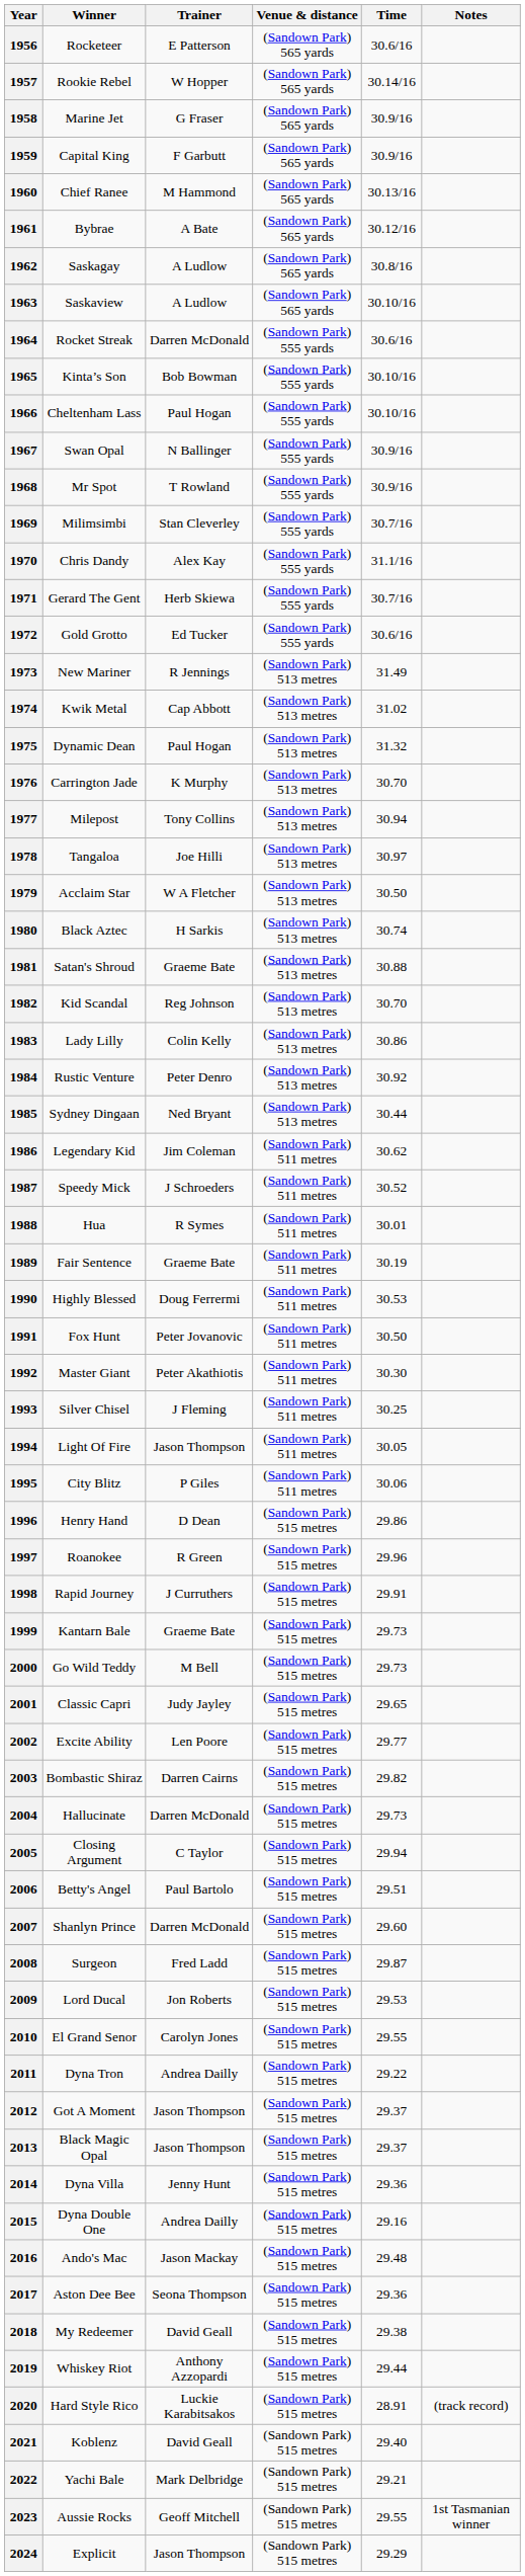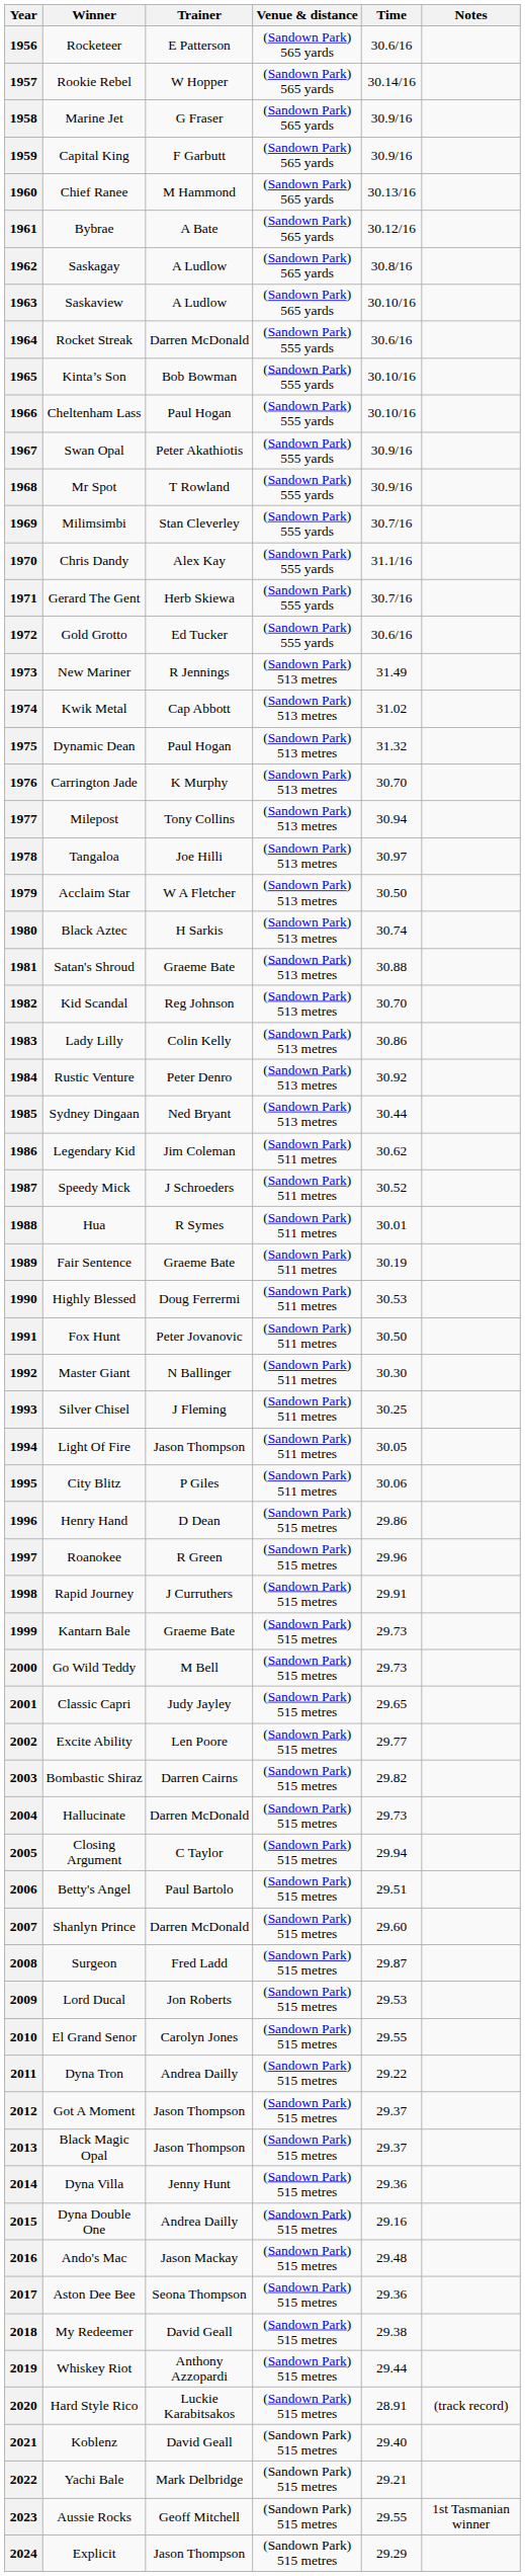 <table class="wikitable" style="text-align:center">
 <tr>
 <th width=50>Year</th>
 <th width=200>Winner</th>
 <th width=200>Trainer</th>
 <th width=250>Venue & distance</th>
 <th width=80>Time</th>
 <th width=200>Notes</th>
 </tr>
 <tr>
 <th>1956</th>
 <td>Rocketeer</td>
 <td>E Patterson</td>
 <td>(<a href='#'>Sandown Park</a>) 565 yards</td>
 <td>30.6/16</td>
 <td></td>
 </tr>
 <tr>
 <th>1957</th>
 <td>Rookie Rebel</td>
 <td>W Hopper</td>
 <td>(<a href='#'>Sandown Park</a>) 565 yards</td>
 <td>30.14/16</td>
 <td></td>
 </tr>
 <tr>
 <th>1958</th>
 <td>Marine Jet</td>
 <td>G Fraser</td>
 <td>(<a href='#'>Sandown Park</a>) 565 yards</td>
 <td>30.9/16</td>
 <td></td>
 </tr>
 <tr>
 <th>1959</th>
 <td>Capital King</td>
 <td>F Garbutt</td>
 <td>(<a href='#'>Sandown Park</a>) 565 yards</td>
 <td>30.9/16</td>
 <td></td>
 </tr>
 <tr>
 <th>1960</th>
 <td>Chief Ranee</td>
 <td>M Hammond</td>
 <td>(<a href='#'>Sandown Park</a>) 565 yards</td>
 <td>30.13/16</td>
 <td></td>
 </tr>
 <tr>
 <th>1961</th>
 <td>Bybrae</td>
 <td>A Bate</td>
 <td>(<a href='#'>Sandown Park</a>) 565 yards</td>
 <td>30.12/16</td>
 <td></td>
 </tr>
 <tr>
 <th>1962</th>
 <td>Saskagay</td>
 <td>A Ludlow</td>
 <td>(<a href='#'>Sandown Park</a>) 565 yards</td>
 <td>30.8/16</td>
 <td></td>
 </tr>
 <tr>
 <th>1963</th>
 <td>Saskaview</td>
 <td>A Ludlow</td>
 <td>(<a href='#'>Sandown Park</a>) 565 yards</td>
 <td>30.10/16</td>
 <td></td>
 </tr>
 <tr>
 <th>1964</th>
 <td>Rocket Streak</td>
 <td>Darren McDonald</td>
 <td>(<a href='#'>Sandown Park</a>) 555 yards</td>
 <td>30.6/16</td>
 <td></td>
 </tr>
 <tr>
 <th>1965</th>
 <td>Kinta’s Son</td>
 <td>Bob Bowman</td>
 <td>(<a href='#'>Sandown Park</a>) 555 yards</td>
 <td>30.10/16</td>
 <td></td>
 </tr>
 <tr>
 <th>1966</th>
 <td>Cheltenham Lass</td>
 <td>Paul Hogan</td>
 <td>(<a href='#'>Sandown Park</a>) 555 yards</td>
 <td>30.10/16</td>
 <td></td>
 </tr>
 <tr>
 <th>1967</th>
 <td>Swan Opal</td>
-<td>N Ballinger</td>
+<td>Peter Akathiotis</td>
 <td>(<a href='#'>Sandown Park</a>) 555 yards</td>
 <td>30.9/16</td>
 <td></td>
 </tr>
 <tr>
 <th>1968</th>
 <td>Mr Spot</td>
 <td>T Rowland</td>
 <td>(<a href='#'>Sandown Park</a>) 555 yards</td>
 <td>30.9/16</td>
 <td></td>
 </tr>
 <tr>
 <th>1969</th>
 <td>Milimsimbi</td>
 <td>Stan Cleverley</td>
 <td>(<a href='#'>Sandown Park</a>) 555 yards</td>
 <td>30.7/16</td>
 <td></td>
 </tr>
 <tr>
 <th>1970</th>
 <td>Chris Dandy</td>
 <td>Alex Kay</td>
 <td>(<a href='#'>Sandown Park</a>) 555 yards</td>
 <td>31.1/16</td>
 <td></td>
 </tr>
 <tr>
 <th>1971</th>
 <td>Gerard The Gent</td>
 <td>Herb Skiewa</td>
 <td>(<a href='#'>Sandown Park</a>) 555 yards</td>
 <td>30.7/16</td>
 <td></td>
 </tr>
 <tr>
 <th>1972</th>
 <td>Gold Grotto</td>
 <td>Ed Tucker</td>
 <td>(<a href='#'>Sandown Park</a>) 555 yards</td>
 <td>30.6/16</td>
 <td></td>
 </tr>
 <tr>
 <th>1973</th>
 <td>New Mariner</td>
 <td>R Jennings</td>
 <td>(<a href='#'>Sandown Park</a>) 513 metres</td>
 <td>31.49</td>
 <td></td>
 </tr>
 <tr>
 <th>1974</th>
 <td>Kwik Metal</td>
 <td>Cap Abbott</td>
 <td>(<a href='#'>Sandown Park</a>) 513 metres</td>
 <td>31.02</td>
 <td></td>
 </tr>
 <tr>
 <th>1975</th>
 <td>Dynamic Dean</td>
 <td>Paul Hogan</td>
 <td>(<a href='#'>Sandown Park</a>) 513 metres</td>
 <td>31.32</td>
 <td></td>
 </tr>
 <tr>
 <th>1976</th>
 <td>Carrington Jade</td>
 <td>K Murphy</td>
 <td>(<a href='#'>Sandown Park</a>) 513 metres</td>
 <td>30.70</td>
 <td></td>
 </tr>
 <tr>
 <th>1977</th>
 <td>Milepost</td>
 <td>Tony Collins</td>
 <td>(<a href='#'>Sandown Park</a>) 513 metres</td>
 <td>30.94</td>
 <td></td>
 </tr>
 <tr>
 <th>1978</th>
 <td>Tangaloa</td>
 <td>Joe Hilli</td>
 <td>(<a href='#'>Sandown Park</a>) 513 metres</td>
 <td>30.97</td>
 <td></td>
 </tr>
 <tr>
 <th>1979</th>
 <td>Acclaim Star</td>
 <td>W A Fletcher</td>
 <td>(<a href='#'>Sandown Park</a>) 513 metres</td>
 <td>30.50</td>
 <td></td>
 </tr>
 <tr>
 <th>1980</th>
 <td>Black Aztec</td>
 <td>H Sarkis</td>
 <td>(<a href='#'>Sandown Park</a>) 513 metres</td>
 <td>30.74</td>
 <td></td>
 </tr>
 <tr>
 <th>1981</th>
 <td>Satan's Shroud</td>
 <td>Graeme Bate</td>
 <td>(<a href='#'>Sandown Park</a>) 513 metres</td>
 <td>30.88</td>
 <td></td>
 </tr>
 <tr>
 <th>1982</th>
 <td>Kid Scandal</td>
 <td>Reg Johnson</td>
 <td>(<a href='#'>Sandown Park</a>) 513 metres</td>
 <td>30.70</td>
 <td></td>
 </tr>
 <tr>
 <th>1983</th>
 <td>Lady Lilly</td>
 <td>Colin Kelly</td>
 <td>(<a href='#'>Sandown Park</a>) 513 metres</td>
 <td>30.86</td>
 <td></td>
 </tr>
 <tr>
 <th>1984</th>
 <td>Rustic Venture</td>
 <td>Peter Denro</td>
 <td>(<a href='#'>Sandown Park</a>) 513 metres</td>
 <td>30.92</td>
 <td></td>
 </tr>
 <tr>
 <th>1985</th>
 <td>Sydney Dingaan</td>
 <td>Ned Bryant</td>
 <td>(<a href='#'>Sandown Park</a>) 513 metres</td>
 <td>30.44</td>
 <td></td>
 </tr>
 <tr>
 <th>1986</th>
 <td>Legendary Kid</td>
 <td>Jim Coleman</td>
 <td>(<a href='#'>Sandown Park</a>) 511 metres</td>
 <td>30.62</td>
 <td></td>
 </tr>
 <tr>
 <th>1987</th>
 <td>Speedy Mick</td>
 <td>J Schroeders</td>
 <td>(<a href='#'>Sandown Park</a>) 511 metres</td>
 <td>30.52</td>
 <td></td>
 </tr>
 <tr>
 <th>1988</th>
 <td>Hua</td>
 <td>R Symes</td>
 <td>(<a href='#'>Sandown Park</a>) 511 metres</td>
 <td>30.01</td>
 <td></td>
 </tr>
 <tr>
 <th>1989</th>
 <td>Fair Sentence</td>
 <td>Graeme Bate</td>
 <td>(<a href='#'>Sandown Park</a>) 511 metres</td>
 <td>30.19</td>
 <td></td>
 </tr>
 <tr>
 <th>1990</th>
 <td>Highly Blessed</td>
 <td>Doug Ferrermi</td>
 <td>(<a href='#'>Sandown Park</a>) 511 metres</td>
 <td>30.53</td>
 <td></td>
 </tr>
 <tr>
 <th>1991</th>
 <td>Fox Hunt</td>
 <td>Peter Jovanovic</td>
 <td>(<a href='#'>Sandown Park</a>) 511 metres</td>
 <td>30.50</td>
 <td></td>
 </tr>
 <tr>
 <th>1992</th>
 <td>Master Giant</td>
-<td>Peter Akathiotis</td>
+<td>N Ballinger</td>
 <td>(<a href='#'>Sandown Park</a>) 511 metres</td>
 <td>30.30</td>
 <td></td>
 </tr>
 <tr>
 <th>1993</th>
 <td>Silver Chisel</td>
 <td>J Fleming</td>
 <td>(<a href='#'>Sandown Park</a>) 511 metres</td>
 <td>30.25</td>
 <td></td>
 </tr>
 <tr>
 <th>1994</th>
 <td>Light Of Fire</td>
 <td>Jason Thompson</td>
 <td>(<a href='#'>Sandown Park</a>) 511 metres</td>
 <td>30.05</td>
 <td></td>
 </tr>
 <tr>
 <th>1995</th>
 <td>City Blitz</td>
 <td>P Giles</td>
 <td>(<a href='#'>Sandown Park</a>) 511 metres</td>
 <td>30.06</td>
 <td></td>
 </tr>
 <tr>
 <th>1996</th>
 <td>Henry Hand</td>
 <td>D Dean</td>
 <td>(<a href='#'>Sandown Park</a>) 515 metres</td>
 <td>29.86</td>
 <td></td>
 </tr>
 <tr>
 <th>1997</th>
 <td>Roanokee</td>
 <td>R Green</td>
 <td>(<a href='#'>Sandown Park</a>) 515 metres</td>
 <td>29.96</td>
 <td></td>
 </tr>
 <tr>
 <th>1998</th>
 <td>Rapid Journey</td>
 <td>J Curruthers</td>
 <td>(<a href='#'>Sandown Park</a>) 515 metres</td>
 <td>29.91</td>
 <td></td>
 </tr>
 <tr>
 <th>1999</th>
 <td>Kantarn Bale</td>
 <td>Graeme Bate</td>
 <td>(<a href='#'>Sandown Park</a>) 515 metres</td>
 <td>29.73</td>
 <td></td>
 </tr>
 <tr>
 <th>2000</th>
 <td>Go Wild Teddy</td>
 <td>M Bell</td>
 <td>(<a href='#'>Sandown Park</a>) 515 metres</td>
 <td>29.73</td>
 <td></td>
 </tr>
 <tr>
 <th>2001</th>
 <td>Classic Capri</td>
 <td>Judy Jayley</td>
 <td>(<a href='#'>Sandown Park</a>) 515 metres</td>
 <td>29.65</td>
 <td></td>
 </tr>
 <tr>
 <th>2002</th>
 <td>Excite Ability</td>
 <td>Len Poore</td>
 <td>(<a href='#'>Sandown Park</a>) 515 metres</td>
 <td>29.77</td>
 <td></td>
 </tr>
 <tr>
 <th>2003</th>
 <td>Bombastic Shiraz</td>
 <td>Darren Cairns</td>
 <td>(<a href='#'>Sandown Park</a>) 515 metres</td>
 <td>29.82</td>
 <td></td>
 </tr>
 <tr>
 <th>2004</th>
 <td>Hallucinate</td>
 <td>Darren McDonald</td>
 <td>(<a href='#'>Sandown Park</a>) 515 metres</td>
 <td>29.73</td>
 <td></td>
 </tr>
 <tr>
 <th>2005</th>
 <td>Closing Argument</td>
 <td>C Taylor</td>
 <td>(<a href='#'>Sandown Park</a>) 515 metres</td>
 <td>29.94</td>
 <td></td>
 </tr>
 <tr>
 <th>2006</th>
 <td>Betty's Angel</td>
 <td>Paul Bartolo</td>
 <td>(<a href='#'>Sandown Park</a>) 515 metres</td>
 <td>29.51</td>
 <td></td>
 </tr>
 <tr>
 <th>2007</th>
 <td>Shanlyn Prince</td>
 <td>Darren McDonald</td>
 <td>(<a href='#'>Sandown Park</a>) 515 metres</td>
 <td>29.60</td>
 <td></td>
 </tr>
 <tr>
 <th>2008</th>
 <td>Surgeon</td>
 <td>Fred Ladd</td>
 <td>(<a href='#'>Sandown Park</a>) 515 metres</td>
 <td>29.87</td>
 <td></td>
 </tr>
 <tr>
 <th>2009</th>
 <td>Lord Ducal</td>
 <td>Jon Roberts</td>
 <td>(<a href='#'>Sandown Park</a>) 515 metres</td>
 <td>29.53</td>
 <td></td>
 </tr>
 <tr>
 <th>2010</th>
 <td>El Grand Senor</td>
 <td>Carolyn Jones</td>
 <td>(<a href='#'>Sandown Park</a>) 515 metres</td>
 <td>29.55</td>
 <td></td>
 </tr>
 <tr>
 <th>2011</th>
 <td>Dyna Tron</td>
 <td>Andrea Dailly</td>
 <td>(<a href='#'>Sandown Park</a>) 515 metres</td>
 <td>29.22</td>
 <td></td>
 </tr>
 <tr>
 <th>2012</th>
 <td>Got A Moment</td>
 <td>Jason Thompson</td>
 <td>(<a href='#'>Sandown Park</a>) 515 metres</td>
 <td>29.37</td>
 <td></td>
 </tr>
 <tr>
 <th>2013</th>
 <td>Black Magic Opal</td>
 <td>Jason Thompson</td>
 <td>(<a href='#'>Sandown Park</a>) 515 metres</td>
 <td>29.37</td>
 <td></td>
 </tr>
 <tr>
 <th>2014</th>
 <td>Dyna Villa</td>
 <td>Jenny Hunt</td>
 <td>(<a href='#'>Sandown Park</a>) 515 metres</td>
 <td>29.36</td>
 <td></td>
 </tr>
 <tr>
 <th>2015</th>
 <td>Dyna Double One</td>
 <td>Andrea Dailly</td>
 <td>(<a href='#'>Sandown Park</a>) 515 metres</td>
 <td>29.16</td>
 <td></td>
 </tr>
 <tr>
 <th>2016</th>
 <td>Ando's Mac</td>
 <td>Jason Mackay</td>
 <td>(<a href='#'>Sandown Park</a>) 515 metres</td>
 <td>29.48</td>
 <td></td>
 </tr>
 <tr>
 <th>2017</th>
 <td>Aston Dee Bee</td>
 <td>Seona Thompson</td>
 <td>(<a href='#'>Sandown Park</a>) 515 metres</td>
 <td>29.36</td>
 <td></td>
 </tr>
 <tr>
 <th>2018</th>
 <td>My Redeemer</td>
 <td>David Geall</td>
 <td>(<a href='#'>Sandown Park</a>) 515 metres</td>
 <td>29.38</td>
 <td></td>
 </tr>
 <tr>
 <th>2019</th>
 <td>Whiskey Riot</td>
 <td>Anthony Azzopardi</td>
 <td>(<a href='#'>Sandown Park</a>) 515 metres</td>
 <td>29.44</td>
 <td></td>
 </tr>
 <tr>
 <th>2020</th>
 <td>Hard Style Rico</td>
 <td>Luckie Karabitsakos</td>
 <td>(<a href='#'>Sandown Park</a>) 515 metres</td>
 <td>28.91</td>
 <td>(track record)</td>
 </tr>
 <tr>
 <th>2021</th>
 <td>Koblenz</td>
 <td>David Geall</td>
 <td>(Sandown Park) 515 metres</td>
 <td>29.40</td>
 <td></td>
 </tr>
 <tr>
 <th>2022</th>
 <td>Yachi Bale</td>
 <td>Mark Delbridge</td>
 <td>(Sandown Park) 515 metres</td>
 <td>29.21</td>
 <td></td>
 </tr>
 <tr>
 <th>2023</th>
 <td>Aussie Rocks</td>
 <td>Geoff Mitchell</td>
 <td>(Sandown Park) 515 metres</td>
 <td>29.55</td>
 <td>1st Tasmanian winner</td>
 </tr>
 <tr>
 <th>2024</th>
 <td>Explicit</td>
 <td>Jason Thompson</td>
 <td>(Sandown Park) 515 metres</td>
 <td>29.29</td>
 <td></td>
 </tr>
 </table>
